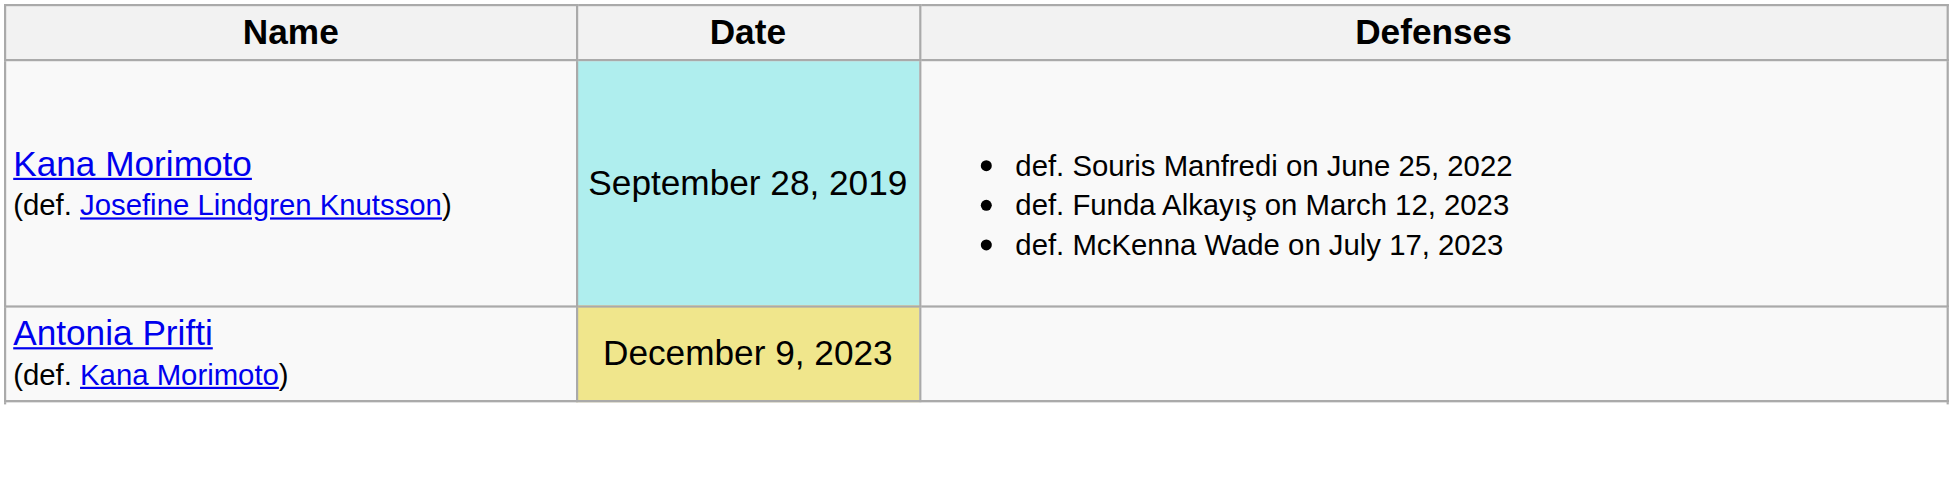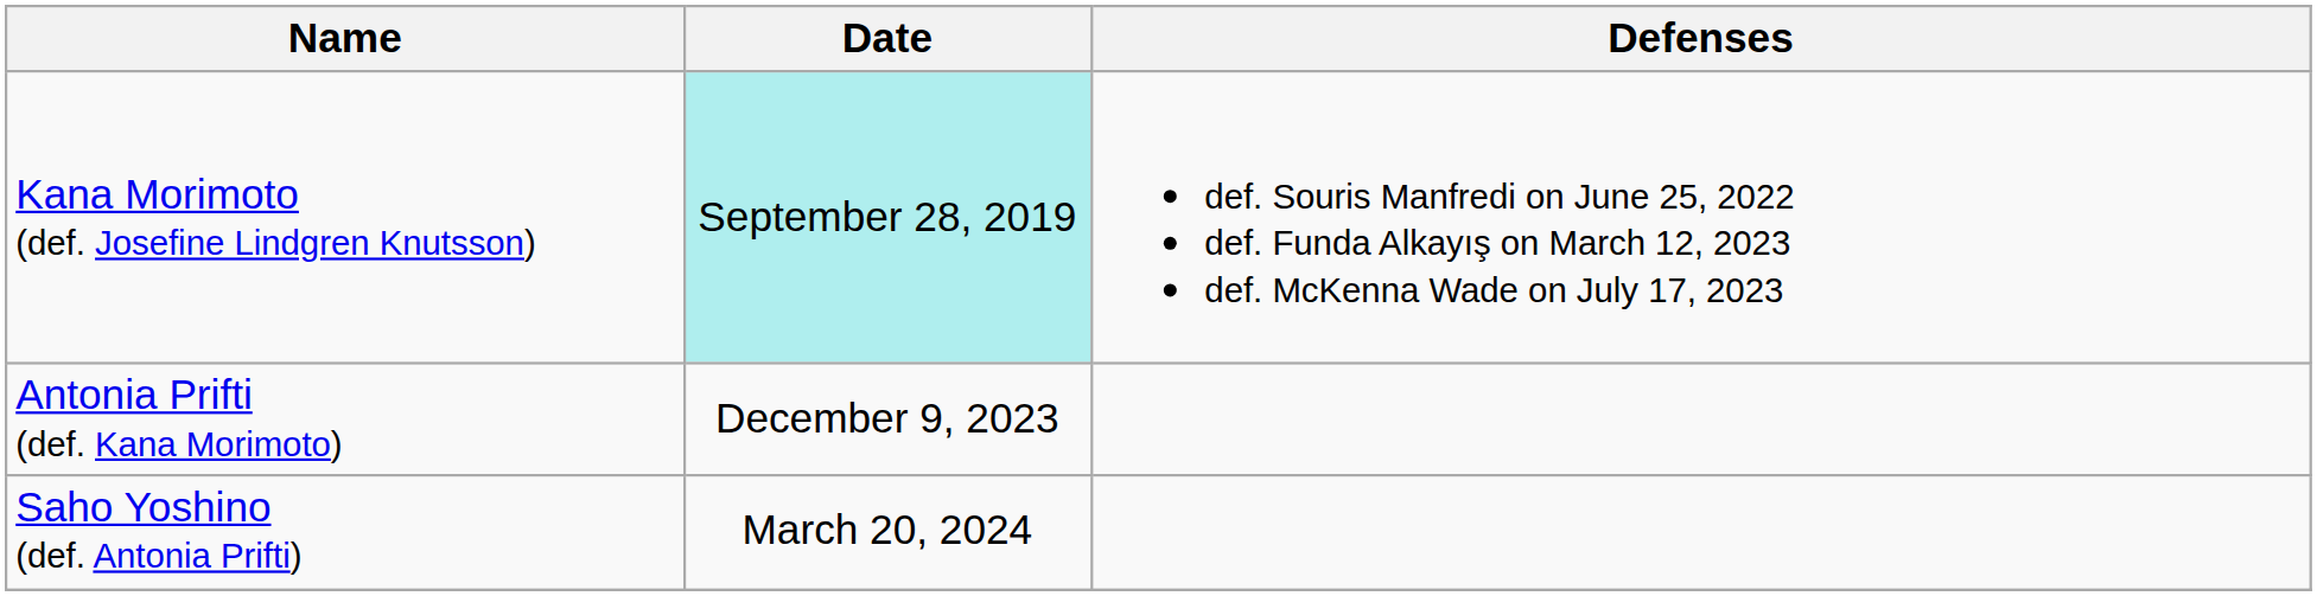 <table class="wikitable" width=100%>
 <tr>
 <th width=25%>Name</th>
 <th width=15%>Date</th>
 <th width=45%>Defenses</th>
 </tr>
 <tr>
 <td align=left> <a href='#'>Kana Morimoto</a> <br><small>(def. <a href='#'>Josefine Lindgren Knutsson</a>)</small></td>
 <td align=center style="background: paleturquoise;">September 28, 2019</td>
 <td><br><ul><li><small>def. Souris Manfredi on June 25, 2022</small></li><li><small>def. Funda Alkayış on March 12, 2023</small></li><li><small>def. McKenna Wade on July 17, 2023</small></li></ul></td>
 </tr>
 <tr>
 <td align=left> <a href='#'>Antonia Prifti</a> <br><small>(def. <a href='#'>Kana Morimoto</a>)</small></td>
-<td align=center style="background: khaki;">December 9, 2023</td>
+<td align=center>December 9, 2023</td>
+<td></td>
+</tr>
+<tr>
+<td align=left> <a href='#'>Saho Yoshino</a> <br><small>(def. <a href='#'>Antonia Prifti</a>)</small></td>
+<td align=center>March 20, 2024</td>
 <td></td>
 </tr>
 <tr>
 </tr>
 <tr>
 </tr>
 </table>
